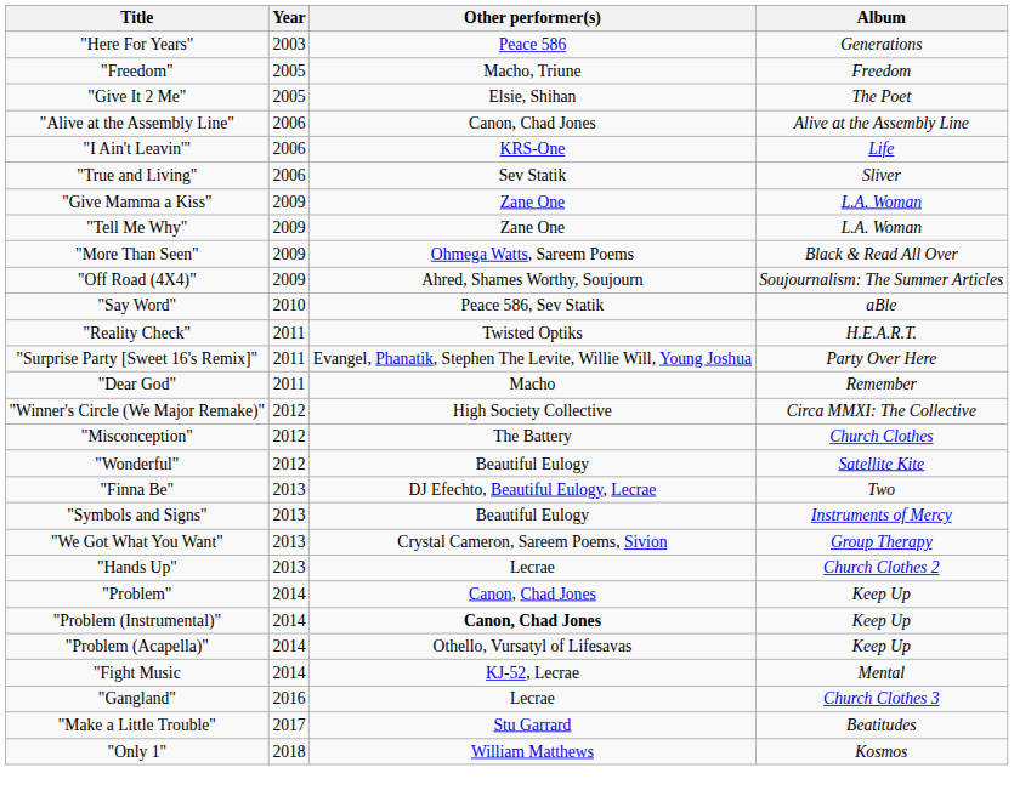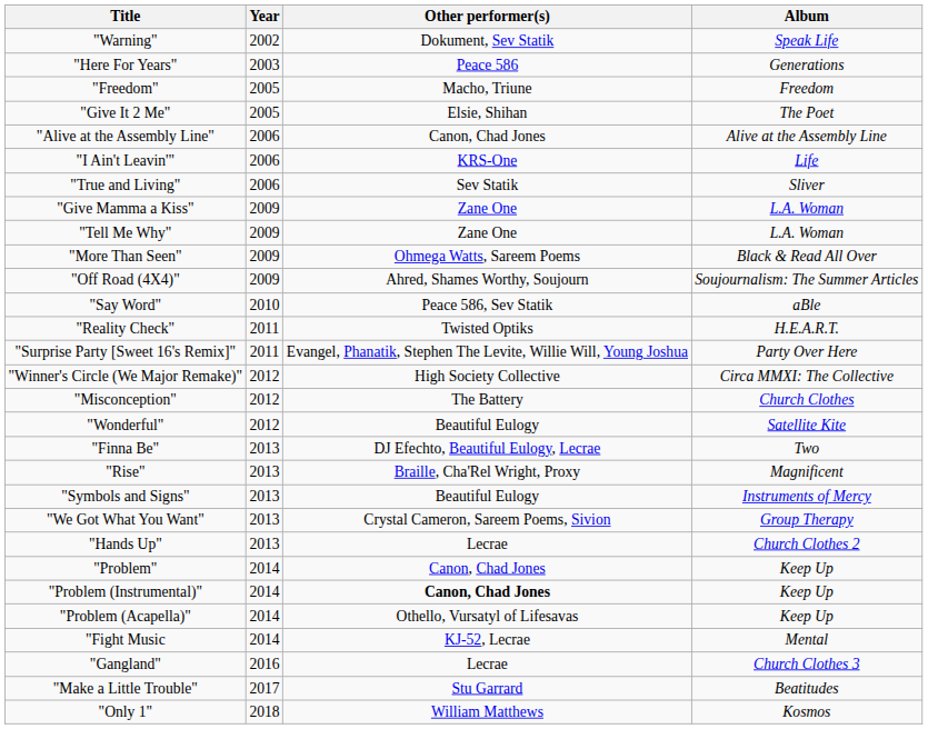 <table class="wikitable plainrowheaders" style="text-align:center;">
 <tr>
 <th>Title</th>
 <th>Year</th>
 <th>Other performer(s)</th>
 <th>Album</th>
+</tr>
+<tr>
+<td>"Warning"</td>
+<td>2002</td>
+<td>Dokument, <a href='#'>Sev Statik</a></td>
+<td><em><a href='#'>Speak Life</a></em></td>
 </tr>
 <tr>
 <td>"Here For Years"</td>
 <td>2003</td>
 <td><a href='#'>Peace 586</a></td>
 <td><em>Generations</em></td>
 </tr>
 <tr>
 <td>"Freedom"</td>
 <td>2005</td>
 <td>Macho, Triune</td>
 <td><em>Freedom</em></td>
 </tr>
 <tr>
 <td>"Give It 2 Me"</td>
 <td>2005</td>
 <td>Elsie, Shihan</td>
 <td><em>The Poet</em></td>
 </tr>
 <tr>
 <td>"Alive at the Assembly Line"</td>
 <td>2006</td>
 <td>Canon, Chad Jones</td>
 <td><em>Alive at the Assembly Line</em></td>
 </tr>
 <tr>
 <td>"I Ain't Leavin'"</td>
 <td>2006</td>
 <td><a href='#'>KRS-One</a></td>
 <td><em><a href='#'>Life</a></em></td>
 </tr>
 <tr>
 <td>"True and Living"</td>
 <td>2006</td>
 <td>Sev Statik</td>
 <td><em>Sliver</em></td>
 </tr>
 <tr>
 <td>"Give Mamma a Kiss"</td>
 <td>2009</td>
 <td><a href='#'>Zane One</a></td>
 <td><a href='#'><em>L.A. Woman</em></a></td>
 </tr>
 <tr>
 <td>"Tell Me Why"</td>
 <td>2009</td>
 <td>Zane One</td>
 <td><em>L.A. Woman</em></td>
 </tr>
 <tr>
 <td>"More Than Seen"</td>
 <td>2009</td>
 <td><a href='#'>Ohmega Watts</a>, Sareem Poems</td>
 <td><em>Black & Read All Over</em></td>
 </tr>
 <tr>
 <td>"Off Road (4X4)"</td>
 <td>2009</td>
 <td>Ahred, Shames Worthy, Soujourn</td>
 <td><em>Soujournalism: The Summer Articles</em></td>
 </tr>
 <tr>
 <td>"Say Word"</td>
 <td>2010</td>
 <td>Peace 586, Sev Statik</td>
 <td><em>aBle</em></td>
 </tr>
 <tr>
 <td>"Reality Check"</td>
 <td>2011</td>
 <td>Twisted Optiks</td>
 <td><em>H.E.A.R.T.</em></td>
 </tr>
 <tr>
 <td>"Surprise Party [Sweet 16's Remix]"</td>
 <td>2011</td>
 <td>Evangel, <a href='#'>Phanatik</a>, Stephen The Levite, Willie Will, <a href='#'>Young Joshua</a></td>
 <td><em>Party Over Here</em></td>
 </tr>
 <tr>
-<td>"Dear God"</td>
-<td>2011</td>
-<td>Macho</td>
-<td><em>Remember</em></td>
-</tr>
-<tr>
 <td>"Winner's Circle (We Major Remake)"</td>
 <td>2012</td>
 <td>High Society Collective</td>
 <td><em>Circa MMXI: The Collective</em></td>
 </tr>
 <tr>
 <td>"Misconception"</td>
 <td>2012</td>
 <td>The Battery</td>
 <td><em><a href='#'>Church Clothes</a></em></td>
 </tr>
 <tr>
 <td>"Wonderful"</td>
 <td>2012</td>
 <td>Beautiful Eulogy</td>
 <td><em><a href='#'>Satellite Kite</a></em></td>
 </tr>
 <tr>
 <td>"Finna Be"</td>
 <td>2013</td>
 <td>DJ Efechto, <a href='#'>Beautiful Eulogy</a>, <a href='#'>Lecrae</a></td>
 <td><em>Two</em></td>
+</tr>
+<tr>
+<td>"Rise"</td>
+<td>2013</td>
+<td><a href='#'>Braille</a>, Cha'Rel Wright, Proxy</td>
+<td><em>Magnificent</em></td>
 </tr>
 <tr>
 <td>"Symbols and Signs"</td>
 <td>2013</td>
 <td>Beautiful Eulogy</td>
 <td><em><a href='#'>Instruments of Mercy</a></em></td>
 </tr>
 <tr>
 <td>"We Got What You Want"</td>
 <td>2013</td>
 <td>Crystal Cameron, Sareem Poems, <a href='#'>Sivion</a></td>
 <td><em><a href='#'>Group Therapy</a></em></td>
 </tr>
 <tr>
 <td>"Hands Up"</td>
 <td>2013</td>
 <td>Lecrae</td>
 <td><em><a href='#'>Church Clothes 2</a></em></td>
 </tr>
 <tr>
 <td>"Problem"</td>
 <td>2014</td>
 <td><a href='#'>Canon</a>, <a href='#'>Chad Jones</a></td>
 <td><em>Keep Up</em></td>
 </tr>
 <tr>
 <td>"Problem (Instrumental)"</td>
 <td>2014</td>
 <td><strong>Canon, Chad Jones</strong></td>
 <td><em>Keep Up</em></td>
 </tr>
 <tr>
 <td>"Problem (Acapella)"</td>
 <td>2014</td>
 <td>Othello, Vursatyl of Lifesavas</td>
 <td><em>Keep Up</em></td>
 </tr>
 <tr>
 <td>"Fight Music</td>
 <td>2014</td>
 <td><a href='#'>KJ-52</a>, Lecrae</td>
 <td><em>Mental</em></td>
 </tr>
 <tr>
 <td>"Gangland"</td>
 <td rowspan="1">2016</td>
 <td>Lecrae</td>
 <td rowspan="1"><em><a href='#'>Church Clothes 3</a></em></td>
 </tr>
 <tr>
 <td>"Make a Little Trouble"</td>
 <td rowspan="1">2017</td>
 <td><a href='#'>Stu Garrard</a></td>
 <td rowspan="1"><em>Beatitudes</em></td>
 </tr>
 <tr>
 <td>"Only 1"</td>
 <td rowspan="1">2018</td>
 <td><a href='#'>William Matthews</a></td>
 <td rowspan="1"><em>Kosmos</em></td>
 </tr>
 </table>
